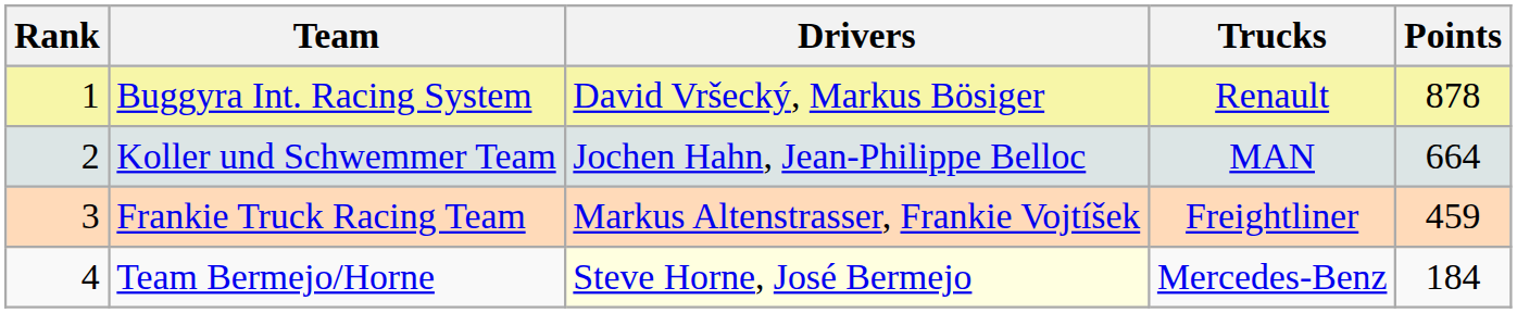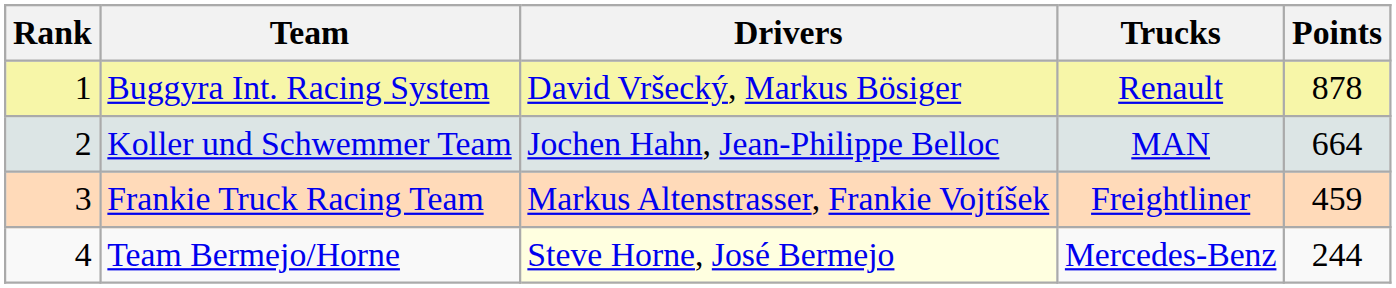 <table class="wikitable" style=" font-size:95%;">
 <tr style="background:#CCCCCC;">
 <th>Rank</th>
 <th>Team</th>
 <th>Drivers</th>
 <th>Trucks</th>
 <th>Points</th>
 </tr>
 <tr style="background:#F7F6A8;">
 <td align="right">1</td>
 <td> <a href='#'>Buggyra Int. Racing System</a></td>
 <td> <a href='#'>David Vršecký</a>,  <a href='#'>Markus Bösiger</a></td>
 <td align="center"><a href='#'>Renault</a></td>
 <td align="center">878</td>
 </tr>
 <tr style="background:#DCE5E5;">
 <td align="right">2</td>
 <td> <a href='#'>Koller und Schwemmer Team</a></td>
 <td> <a href='#'>Jochen Hahn</a>,  <a href='#'>Jean-Philippe Belloc</a></td>
 <td align="center"><a href='#'>MAN</a></td>
 <td align="center">664</td>
 </tr>
 <tr style="background:#FFDAB9;">
 <td align="right">3</td>
 <td> <a href='#'>Frankie Truck Racing Team</a></td>
 <td> <a href='#'>Markus Altenstrasser</a>,  <a href='#'>Frankie Vojtíšek</a></td>
 <td align="center"><a href='#'>Freightliner</a></td>
 <td align="center">459</td>
 </tr>
 <tr>
 <td align="right">4</td>
 <td>   <a href='#'>Team Bermejo/Horne</a></td>
 <td style="background: lightyellow;"> <a href='#'>Steve Horne</a>,  <a href='#'>José Bermejo</a></td>
 <td align="center"><a href='#'>Mercedes-Benz</a></td>
-<td align="center">184</td>
+<td align="center">244</td>
 </tr>
 </table>
